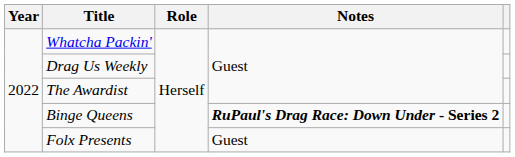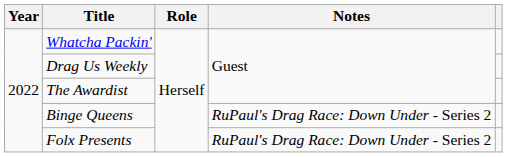 <table class="wikitable plainrowheaders sortable">
 <tr>
 <th scope="col">Year</th>
 <th scope="col">Title</th>
 <th scope="col">Role</th>
 <th scope="col">Notes</th>
 <th class="unsortable" style="text-align: center;"></th>
 </tr>
 <tr>
 <td rowspan="5">2022</td>
 <td><em><a href='#'>Whatcha Packin'</a></em></td>
 <td rowspan="5">Herself</td>
 <td rowspan="3">Guest</td>
 <td style="text-align: center;"></td>
 </tr>
 <tr>
 <td><em>Drag Us Weekly</em></td>
 <td style="text-align: center;"></td>
 </tr>
 <tr>
 <td><em>The Awardist</em></td>
 <td style="text-align: center;"></td>
 </tr>
 <tr>
 <td><em>Binge Queens</em></td>
-<td><strong><em>RuPaul's Drag Race: Down Under</em> - Series 2</strong></td>
+<td><em>RuPaul's Drag Race: Down Under</em> - Series 2</td>
 <td style="text-align: center;"></td>
 </tr>
 <tr>
 <td><em>Folx Presents</em></td>
-<td>Guest</td>
+<td><em>RuPaul's Drag Race: Down Under</em> - Series 2</td>
 <td style="text-align: center;"></td>
 </tr>
 </table>
